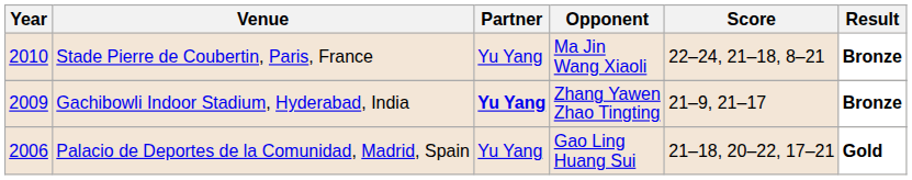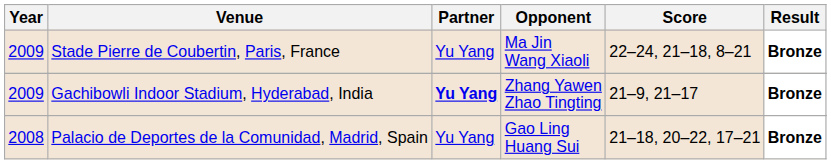 <table class="sortable wikitable" style="font-size: 90%;">
 <tr>
 <th>Year</th>
 <th>Venue</th>
 <th>Partner</th>
 <th>Opponent</th>
 <th>Score</th>
 <th>Result</th>
 </tr>
 <tr style="background:#F3E6D7">
-<td align="center"><a href='#'>2010</a></td>
+<td align="center"><a href='#'>2009</a></td>
 <td align="left"><a href='#'>Stade Pierre de Coubertin</a>, <a href='#'>Paris</a>, France</td>
 <td align="left"> <a href='#'>Yu Yang</a></td>
 <td align="left"> <a href='#'>Ma Jin</a> <br>  <a href='#'>Wang Xiaoli</a></td>
 <td align="left">22–24, 21–18, 8–21</td>
 <td style="text-align:left; background:white"> <strong>Bronze</strong></td>
 </tr>
 <tr>
 </tr>
 <tr style="background:#F3E6D7">
 <td align="center"><a href='#'>2009</a></td>
 <td align="left"><a href='#'>Gachibowli Indoor Stadium</a>, <a href='#'>Hyderabad</a>, India</td>
 <td align="left"><strong> <a href='#'>Yu Yang</a></strong></td>
 <td align="left"> <a href='#'>Zhang Yawen</a> <br>  <a href='#'>Zhao Tingting</a></td>
 <td align="left">21–9, 21–17</td>
 <td style="text-align:left; background:white"> <strong>Bronze</strong></td>
 </tr>
 <tr>
 </tr>
 <tr style="background:#F3E6D7">
-<td align="center"><a href='#'>2006</a></td>
+<td align="center"><a href='#'>2008</a></td>
 <td align="left"><a href='#'>Palacio de Deportes de la Comunidad</a>, <a href='#'>Madrid</a>, Spain</td>
 <td align="left"> <a href='#'>Yu Yang</a></td>
 <td align="left"> <a href='#'>Gao Ling</a> <br>  <a href='#'>Huang Sui</a></td>
 <td align="left">21–18, 20–22, 17–21</td>
-<td style="text-align:left; background:white"> <strong>Gold</strong></td>
+<td style="text-align:left; background:white"> <strong>Bronze</strong></td>
 </tr>
 </table>
